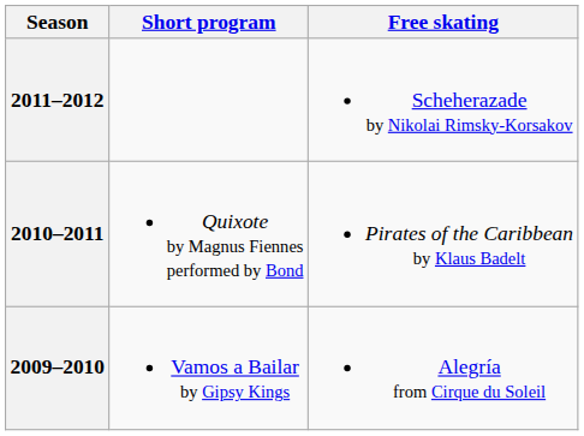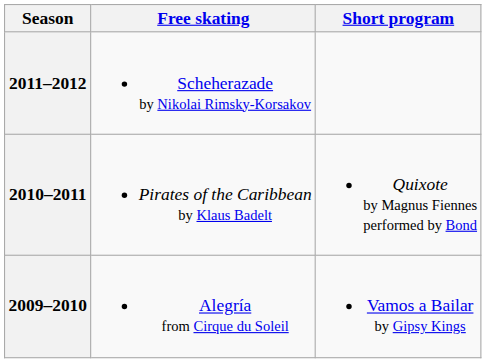 <table class="wikitable" style="text-align:center">
 <tr>
 <th>Season</th>
+<th><a href='#'>Free skating</a></th>
 <th><a href='#'>Short program</a></th>
-<th><a href='#'>Free skating</a></th>
 </tr>
 <tr>
 <th>2011–2012</th>
+<td><br><ul><li><a href='#'>Scheherazade</a> <br><small> by <a href='#'>Nikolai Rimsky-Korsakov</a> </small></li></ul></td>
 <td></td>
-<td><br><ul><li><a href='#'>Scheherazade</a> <br><small> by <a href='#'>Nikolai Rimsky-Korsakov</a> </small></li></ul></td>
 </tr>
 <tr>
 <th>2010–2011 <br> </th>
+<td><br><ul><li><em>Pirates of the Caribbean</em> <br><small> by <a href='#'>Klaus Badelt</a> </small></li></ul></td>
 <td><br><ul><li><em>Quixote</em> <br><small> by Magnus Fiennes <br> performed by <a href='#'>Bond</a> </small></li></ul></td>
-<td><br><ul><li><em>Pirates of the Caribbean</em> <br><small> by <a href='#'>Klaus Badelt</a> </small></li></ul></td>
 </tr>
 <tr>
 <th>2009–2010</th>
+<td><br><ul><li><a href='#'>Alegría</a> <br><small> from <a href='#'>Cirque du Soleil</a> </small></li></ul></td>
 <td><br><ul><li><a href='#'>Vamos a Bailar</a> <br><small> by <a href='#'>Gipsy Kings</a> </small></li></ul></td>
-<td><br><ul><li><a href='#'>Alegría</a> <br><small> from <a href='#'>Cirque du Soleil</a> </small></li></ul></td>
 </tr>
 </table>
